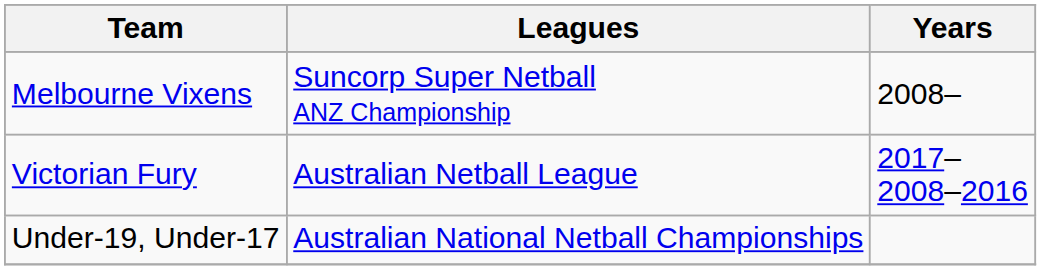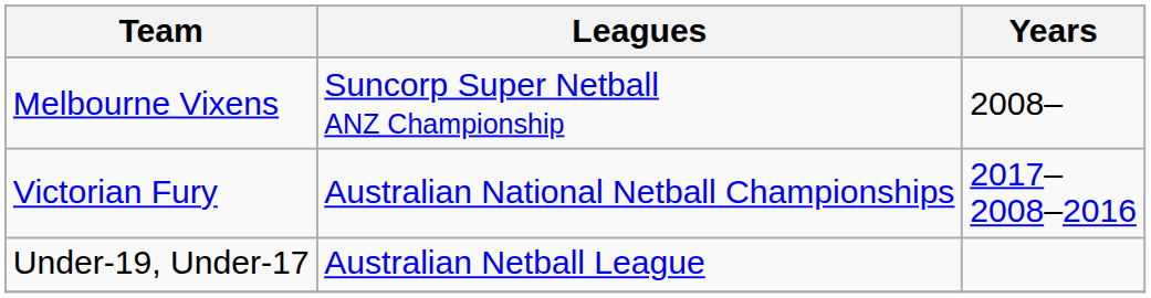 <table class="wikitable collapsible">
 <tr>
 <th>Team</th>
 <th>Leagues</th>
 <th>Years</th>
 </tr>
 <tr>
 <td><a href='#'>Melbourne Vixens</a></td>
 <td><a href='#'>Suncorp Super Netball</a><br><small><a href='#'>ANZ Championship</a></small></td>
 <td>2008–</td>
 </tr>
 <tr>
 <td><a href='#'>Victorian Fury</a></td>
-<td><a href='#'>Australian Netball League</a></td>
+<td><a href='#'>Australian National Netball Championships</a></td>
 <td><a href='#'>2017</a>–<br><a href='#'>2008</a>–<a href='#'>2016</a></td>
 </tr>
 <tr>
 <td>Under-19, Under-17 </td>
-<td><a href='#'>Australian National Netball Championships</a></td>
+<td><a href='#'>Australian Netball League</a></td>
 <td></td>
 </tr>
 <tr>
 </tr>
 </table>
